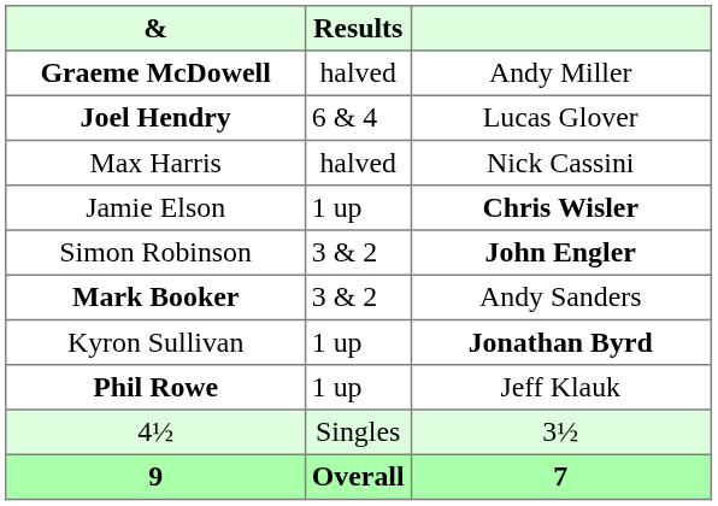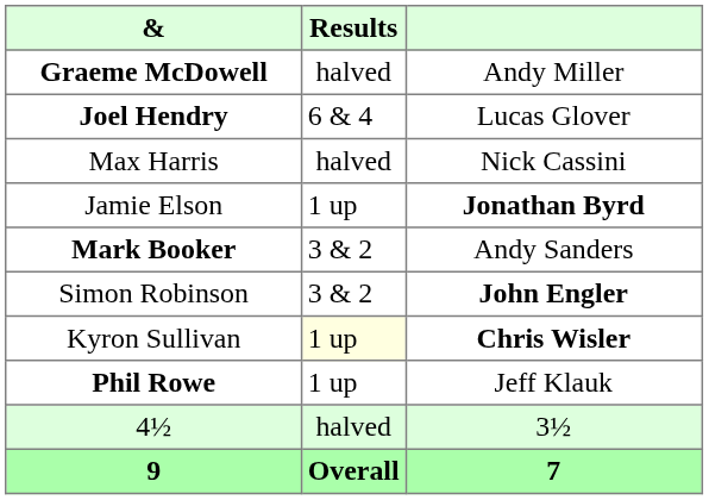 <table border="1" cellpadding="3" style="border-collapse:collapse; text-align:center;">
 <tr style="background:#ddffdd;">
 <th width=160> & </th>
 <th>Results</th>
 <th width=160></th>
 </tr>
 <tr>
 <td><strong>Graeme McDowell</strong></td>
 <td>halved</td>
 <td>Andy Miller</td>
 </tr>
 <tr>
 <td><strong>Joel Hendry</strong></td>
 <td align=left> 6 & 4</td>
 <td>Lucas Glover</td>
 </tr>
 <tr>
 <td>Max Harris</td>
 <td>halved</td>
 <td>Nick Cassini</td>
 </tr>
 <tr>
 <td>Jamie Elson</td>
 <td align=left> 1 up</td>
-<td><strong>Chris Wisler</strong></td>
+<td><strong>Jonathan Byrd</strong></td>
+</tr>
+<tr>
+<td><strong>Mark Booker</strong></td>
+<td align=left> 3 & 2</td>
+<td>Andy Sanders</td>
 </tr>
 <tr>
 <td>Simon Robinson</td>
 <td align=left> 3 & 2</td>
 <td><strong>John Engler</strong></td>
 </tr>
 <tr>
-<td><strong>Mark Booker</strong></td>
-<td align=left> 3 & 2</td>
-<td>Andy Sanders</td>
-</tr>
-<tr>
 <td>Kyron Sullivan</td>
-<td align=left> 1 up</td>
-<td><strong>Jonathan Byrd</strong></td>
+<td align=left style="background: lightyellow;"> 1 up</td>
+<td><strong>Chris Wisler</strong></td>
 </tr>
 <tr>
 <td><strong>Phil Rowe</strong></td>
 <td align=left> 1 up</td>
 <td>Jeff Klauk</td>
 </tr>
 <tr style="background:#ddffdd;">
 <td>4½</td>
-<td>Singles</td>
+<td>halved</td>
 <td>3½</td>
 </tr>
 <tr style="background:#aaffaa;">
 <th>9</th>
 <th>Overall</th>
 <th>7</th>
 </tr>
 </table>
